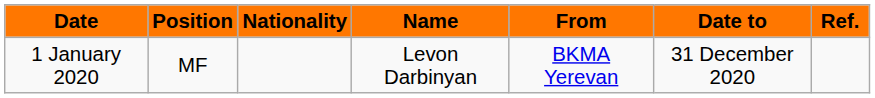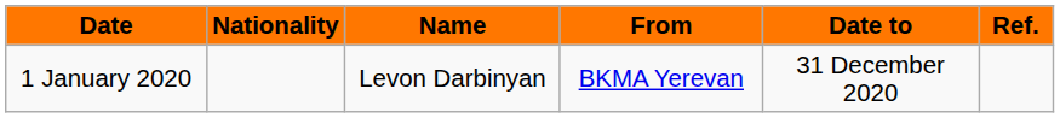 <table class="wikitable"  style="text-align:center; font-size:90%; ">
 <tr>
 <th style="background:#FF7700; color:black; width:200px;">Date</th>
-<th style="background:#FF7700; color:black; width:50px;">Position</th>
 <th style="background:#FF7700; color:black; width:50px;">Nationality</th>
 <th style="background:#FF7700; color:black; width:200px;">Name</th>
 <th style="background:#FF7700; color:black; width:200px;">From</th>
 <th style="background:#FF7700; color:black; width:200px;">Date to</th>
 <th style="background:#FF7700; color:black; width:50px;">Ref.</th>
 </tr>
 <tr>
 <td>1 January 2020</td>
-<td>MF</td>
 <td></td>
 <td>Levon Darbinyan</td>
 <td><a href='#'>BKMA Yerevan</a></td>
 <td>31 December 2020</td>
 <td></td>
 </tr>
 </table>
